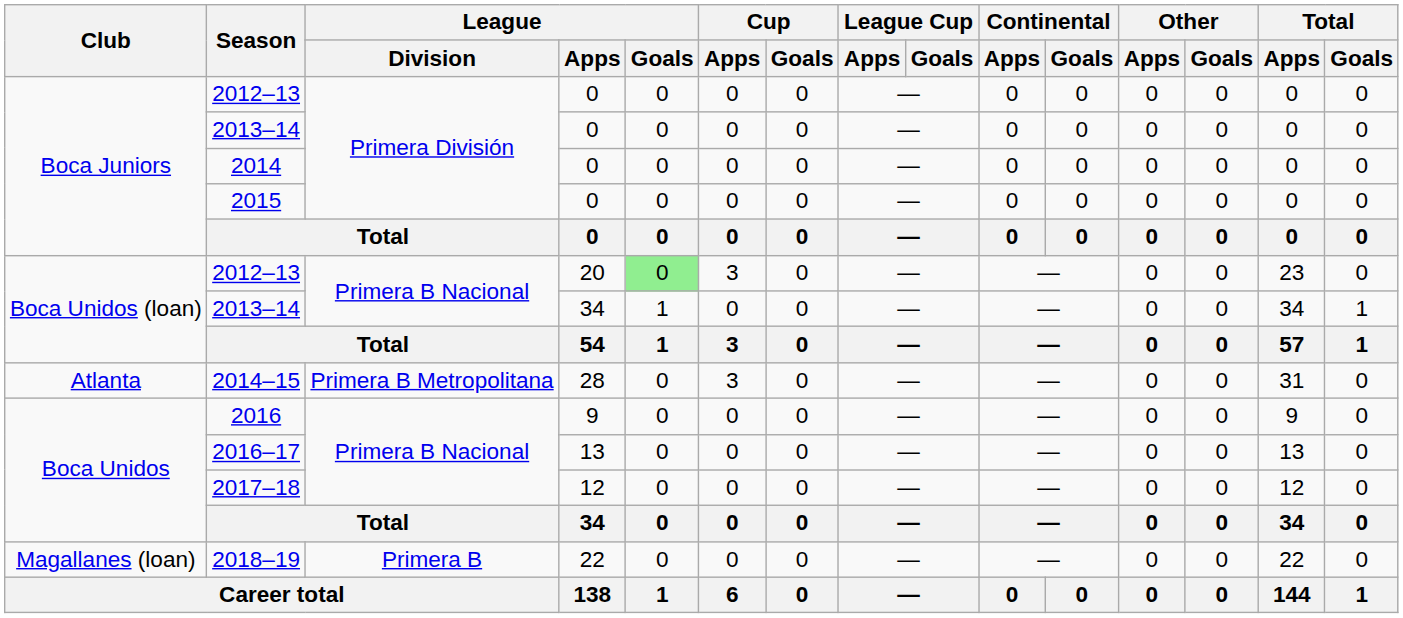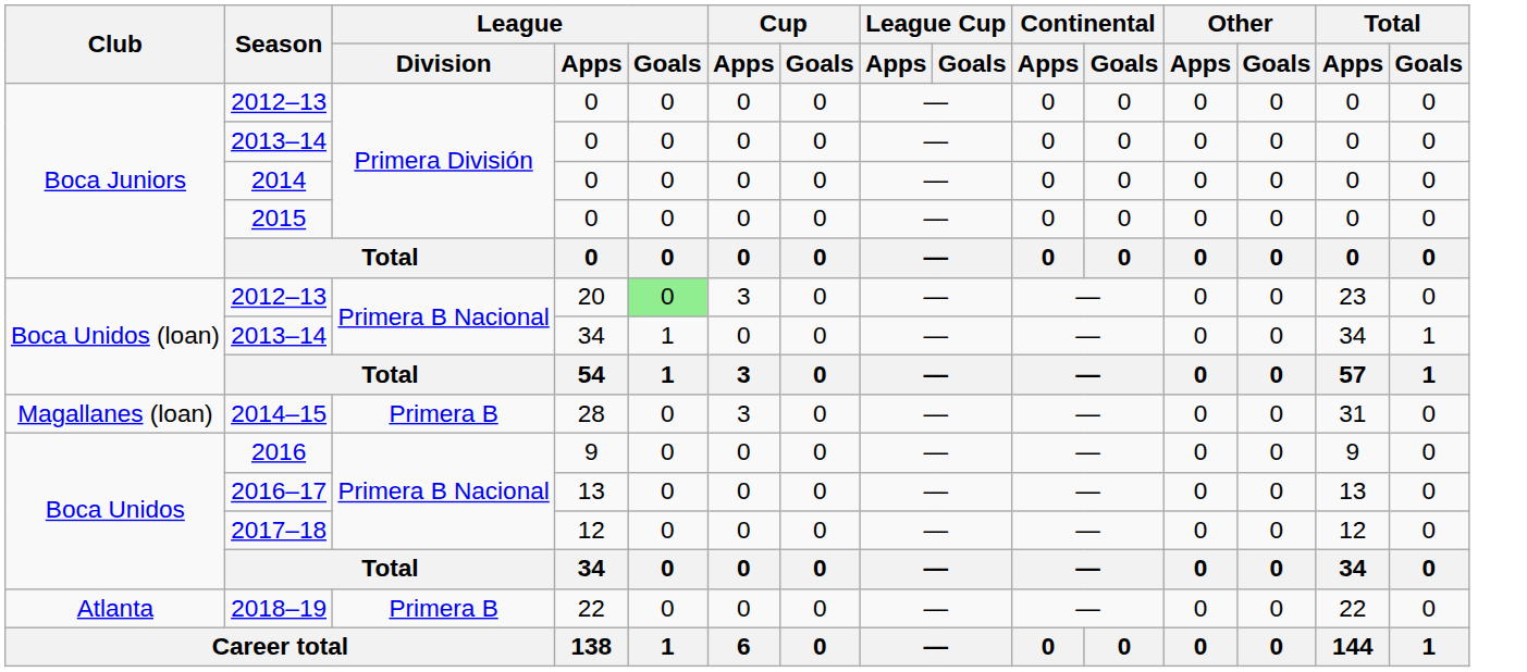 <table class="wikitable" style="text-align:center">
 <tr>
 <th rowspan="2">Club</th>
 <th rowspan="2">Season</th>
 <th colspan="3">League</th>
 <th colspan="2">Cup</th>
 <th colspan="2">League Cup</th>
 <th colspan="2">Continental</th>
 <th colspan="2">Other</th>
 <th colspan="2">Total</th>
 </tr>
 <tr>
 <th>Division</th>
 <th>Apps</th>
 <th>Goals</th>
 <th>Apps</th>
 <th>Goals</th>
 <th>Apps</th>
 <th>Goals</th>
 <th>Apps</th>
 <th>Goals</th>
 <th>Apps</th>
 <th>Goals</th>
 <th>Apps</th>
 <th>Goals</th>
 </tr>
 <tr>
 <td rowspan="5"><a href='#'>Boca Juniors</a></td>
 <td><a href='#'>2012–13</a></td>
 <td rowspan="4"><a href='#'>Primera División</a></td>
 <td>0</td>
 <td>0</td>
 <td>0</td>
 <td>0</td>
 <td colspan="2">—</td>
 <td>0</td>
 <td>0</td>
 <td>0</td>
 <td>0</td>
 <td>0</td>
 <td>0</td>
 </tr>
 <tr>
 <td><a href='#'>2013–14</a></td>
 <td>0</td>
 <td>0</td>
 <td>0</td>
 <td>0</td>
 <td colspan="2">—</td>
 <td>0</td>
 <td>0</td>
 <td>0</td>
 <td>0</td>
 <td>0</td>
 <td>0</td>
 </tr>
 <tr>
 <td><a href='#'>2014</a></td>
 <td>0</td>
 <td>0</td>
 <td>0</td>
 <td>0</td>
 <td colspan="2">—</td>
 <td>0</td>
 <td>0</td>
 <td>0</td>
 <td>0</td>
 <td>0</td>
 <td>0</td>
 </tr>
 <tr>
 <td><a href='#'>2015</a></td>
 <td>0</td>
 <td>0</td>
 <td>0</td>
 <td>0</td>
 <td colspan="2">—</td>
 <td>0</td>
 <td>0</td>
 <td>0</td>
 <td>0</td>
 <td>0</td>
 <td>0</td>
 </tr>
 <tr>
 <th colspan="2">Total</th>
 <th>0</th>
 <th>0</th>
 <th>0</th>
 <th>0</th>
 <th colspan="2">—</th>
 <th>0</th>
 <th>0</th>
 <th>0</th>
 <th>0</th>
 <th>0</th>
 <th>0</th>
 </tr>
 <tr>
 <td rowspan="3"><a href='#'>Boca Unidos</a> (loan)</td>
 <td><a href='#'>2012–13</a></td>
 <td rowspan="2"><a href='#'>Primera B Nacional</a></td>
 <td>20</td>
 <td style="background: lightgreen;">0</td>
 <td>3</td>
 <td>0</td>
 <td colspan="2">—</td>
 <td colspan="2">—</td>
 <td>0</td>
 <td>0</td>
 <td>23</td>
 <td>0</td>
 </tr>
 <tr>
 <td><a href='#'>2013–14</a></td>
 <td>34</td>
 <td>1</td>
 <td>0</td>
 <td>0</td>
 <td colspan="2">—</td>
 <td colspan="2">—</td>
 <td>0</td>
 <td>0</td>
 <td>34</td>
 <td>1</td>
 </tr>
 <tr>
 <th colspan="2">Total</th>
 <th>54</th>
 <th>1</th>
 <th>3</th>
 <th>0</th>
 <th colspan="2">—</th>
 <th colspan="2">—</th>
 <th>0</th>
 <th>0</th>
 <th>57</th>
 <th>1</th>
 </tr>
 <tr>
-<td rowspan="1"><a href='#'>Atlanta</a></td>
+<td rowspan="1"><a href='#'>Magallanes</a> (loan)</td>
 <td><a href='#'>2014–15</a></td>
-<td rowspan="1"><a href='#'>Primera B Metropolitana</a></td>
+<td rowspan="1"><a href='#'>Primera B</a></td>
 <td>28</td>
 <td>0</td>
 <td>3</td>
 <td>0</td>
 <td colspan="2">—</td>
 <td colspan="2">—</td>
 <td>0</td>
 <td>0</td>
 <td>31</td>
 <td>0</td>
 </tr>
 <tr>
 <td rowspan="4"><a href='#'>Boca Unidos</a></td>
 <td><a href='#'>2016</a></td>
 <td rowspan="3"><a href='#'>Primera B Nacional</a></td>
 <td>9</td>
 <td>0</td>
 <td>0</td>
 <td>0</td>
 <td colspan="2">—</td>
 <td colspan="2">—</td>
 <td>0</td>
 <td>0</td>
 <td>9</td>
 <td>0</td>
 </tr>
 <tr>
 <td><a href='#'>2016–17</a></td>
 <td>13</td>
 <td>0</td>
 <td>0</td>
 <td>0</td>
 <td colspan="2">—</td>
 <td colspan="2">—</td>
 <td>0</td>
 <td>0</td>
 <td>13</td>
 <td>0</td>
 </tr>
 <tr>
 <td><a href='#'>2017–18</a></td>
 <td>12</td>
 <td>0</td>
 <td>0</td>
 <td>0</td>
 <td colspan="2">—</td>
 <td colspan="2">—</td>
 <td>0</td>
 <td>0</td>
 <td>12</td>
 <td>0</td>
 </tr>
 <tr>
 <th colspan="2">Total</th>
 <th>34</th>
 <th>0</th>
 <th>0</th>
 <th>0</th>
 <th colspan="2">—</th>
 <th colspan="2">—</th>
 <th>0</th>
 <th>0</th>
 <th>34</th>
 <th>0</th>
 </tr>
 <tr>
-<td rowspan="1"><a href='#'>Magallanes</a> (loan)</td>
+<td rowspan="1"><a href='#'>Atlanta</a></td>
 <td><a href='#'>2018–19</a></td>
 <td rowspan="1"><a href='#'>Primera B</a></td>
 <td>22</td>
 <td>0</td>
 <td>0</td>
 <td>0</td>
 <td colspan="2">—</td>
 <td colspan="2">—</td>
 <td>0</td>
 <td>0</td>
 <td>22</td>
 <td>0</td>
 </tr>
 <tr>
 <th colspan="3">Career total</th>
 <th>138</th>
 <th>1</th>
 <th>6</th>
 <th>0</th>
 <th colspan="2">—</th>
 <th>0</th>
 <th>0</th>
 <th>0</th>
 <th>0</th>
 <th>144</th>
 <th>1</th>
 </tr>
 </table>
